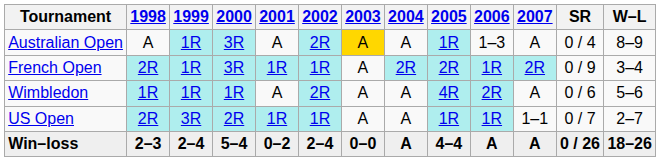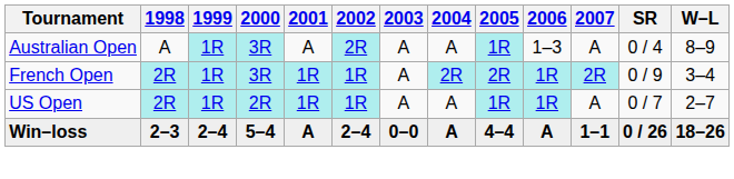 <table class=wikitable style="text-align:center">
 <tr>
 <th>Tournament</th>
 <th><a href='#'>1998</a></th>
 <th><a href='#'>1999</a></th>
 <th><a href='#'>2000</a></th>
 <th><a href='#'>2001</a></th>
 <th><a href='#'>2002</a></th>
 <th><a href='#'>2003</a></th>
 <th><a href='#'>2004</a></th>
 <th><a href='#'>2005</a></th>
 <th><a href='#'>2006</a></th>
 <th><a href='#'>2007</a></th>
 <th>SR</th>
 <th>W–L</th>
 </tr>
 <tr>
 <td align=left><a href='#'>Australian Open</a></td>
 <td>A</td>
 <td bgcolor=afeeee><a href='#'>1R</a></td>
 <td bgcolor=afeeee><a href='#'>3R</a></td>
 <td>A</td>
 <td bgcolor=afeeee><a href='#'>2R</a></td>
-<td style="background: gold;">A</td>
+<td>A</td>
 <td>A</td>
 <td bgcolor=afeeee><a href='#'>1R</a></td>
 <td>1–3</td>
 <td>A</td>
 <td>0 / 4</td>
 <td>8–9</td>
 </tr>
 <tr>
 <td align=left><a href='#'>French Open</a></td>
 <td bgcolor=afeeee><a href='#'>2R</a></td>
 <td bgcolor=afeeee><a href='#'>1R</a></td>
 <td bgcolor=afeeee><a href='#'>3R</a></td>
 <td bgcolor=afeeee><a href='#'>1R</a></td>
 <td bgcolor=afeeee><a href='#'>1R</a></td>
 <td>A</td>
 <td bgcolor=afeeee><a href='#'>2R</a></td>
 <td bgcolor=afeeee><a href='#'>2R</a></td>
 <td bgcolor=afeeee><a href='#'>1R</a></td>
 <td bgcolor=afeeee><a href='#'>2R</a></td>
 <td>0 / 9</td>
 <td>3–4</td>
 </tr>
 <tr>
-<td align=left><a href='#'>Wimbledon</a></td>
-<td bgcolor=afeeee><a href='#'>1R</a></td>
-<td bgcolor=afeeee><a href='#'>1R</a></td>
-<td bgcolor=afeeee><a href='#'>1R</a></td>
-<td>A</td>
-<td bgcolor=afeeee><a href='#'>2R</a></td>
-<td>A</td>
-<td>A</td>
-<td bgcolor=afeeee><a href='#'>4R</a></td>
-<td bgcolor=afeeee><a href='#'>2R</a></td>
-<td>A</td>
-<td>0 / 6</td>
-<td>5–6</td>
-</tr>
-<tr>
 <td align=left><a href='#'>US Open</a></td>
 <td bgcolor=afeeee><a href='#'>2R</a></td>
-<td bgcolor=afeeee><a href='#'>3R</a></td>
+<td bgcolor=afeeee><a href='#'>1R</a></td>
 <td bgcolor=afeeee><a href='#'>2R</a></td>
 <td bgcolor=afeeee><a href='#'>1R</a></td>
 <td bgcolor=afeeee><a href='#'>1R</a></td>
 <td>A</td>
 <td>A</td>
 <td bgcolor=afeeee><a href='#'>1R</a></td>
 <td bgcolor=afeeee><a href='#'>1R</a></td>
-<td>1–1</td>
+<td>A</td>
 <td>0 / 7</td>
 <td>2–7</td>
 </tr>
 <tr style="background:#efefef; font-weight:bold;">
 <td style="text-align:left">Win–loss</td>
 <td>2–3</td>
 <td>2–4</td>
 <td>5–4</td>
-<td>0–2</td>
+<td>A</td>
 <td>2–4</td>
 <td>0–0</td>
 <td>A</td>
 <td>4–4</td>
 <td>A</td>
-<td>A</td>
+<td>1–1</td>
 <td>0 / 26</td>
 <td>18–26</td>
 </tr>
 </table>
